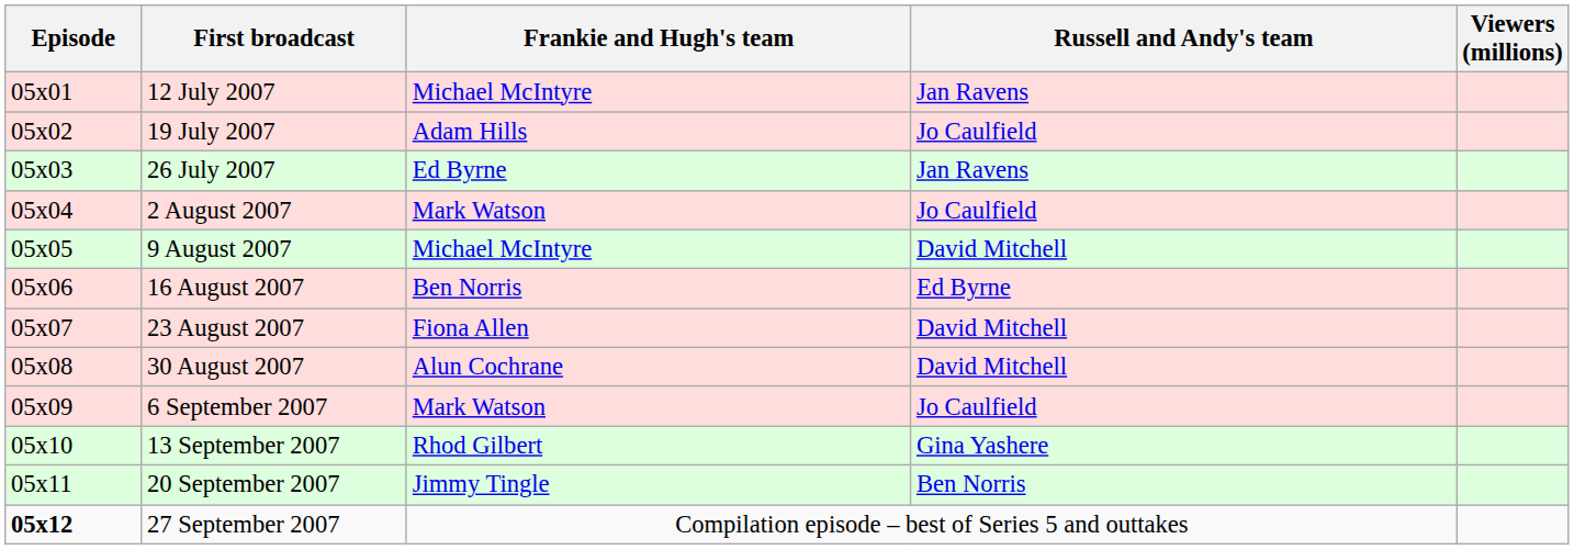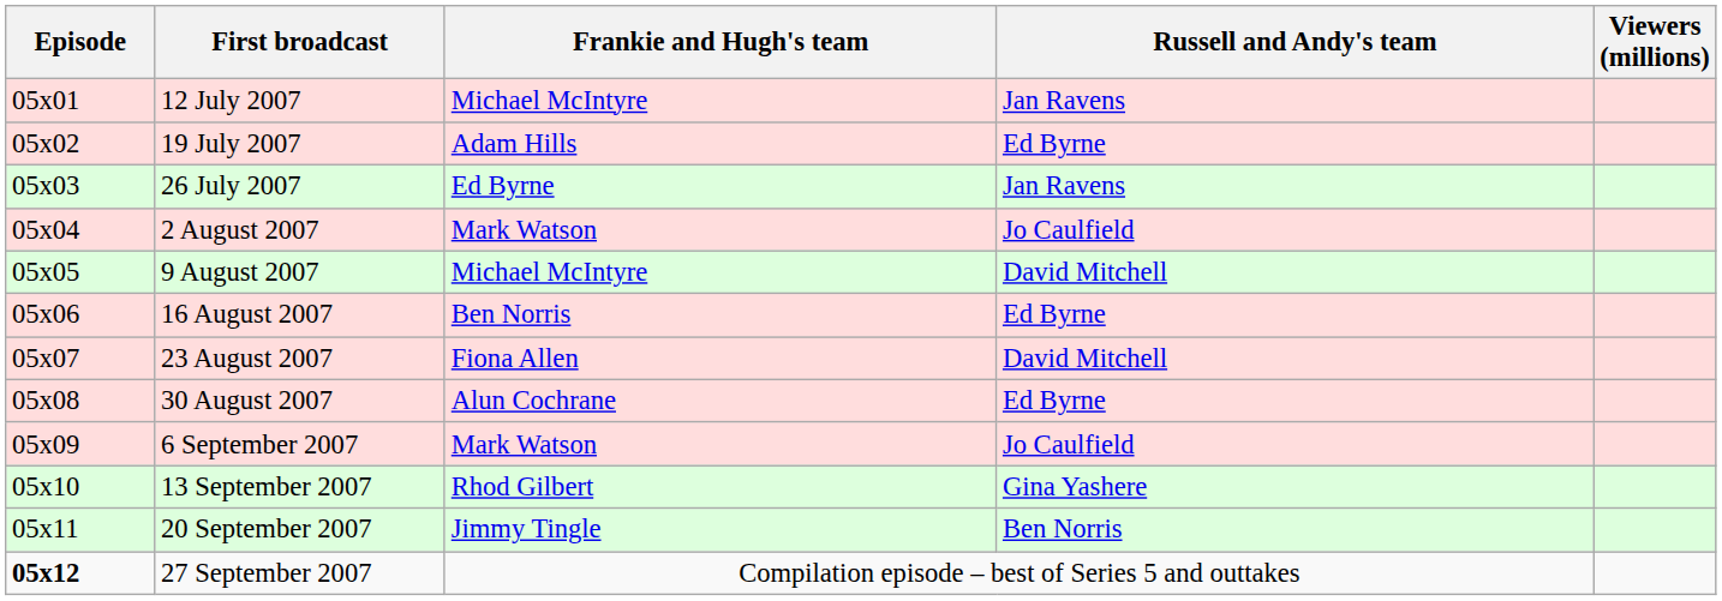 <table class="wikitable" style="width:80%;">
 <tr>
 <th style="width:9%;">Episode</th>
 <th style="width:18%;">First broadcast</th>
 <th style="width:35%;">Frankie and Hugh's team</th>
 <th style="width:38%;">Russell and Andy's team</th>
 <th style="width:38%;">Viewers<br>(millions)</th>
 </tr>
 <tr style="background:#fdd;">
 <td>05x01</td>
 <td>12 July 2007</td>
 <td><a href='#'>Michael McIntyre</a></td>
 <td><a href='#'>Jan Ravens</a></td>
 <td></td>
 </tr>
 <tr style="background:#fdd;">
 <td>05x02</td>
 <td>19 July 2007</td>
 <td><a href='#'>Adam Hills</a></td>
-<td><a href='#'>Jo Caulfield</a></td>
+<td><a href='#'>Ed Byrne</a></td>
 <td></td>
 </tr>
 <tr style="background:#dfd;">
 <td>05x03</td>
 <td>26 July 2007</td>
 <td><a href='#'>Ed Byrne</a></td>
 <td><a href='#'>Jan Ravens</a></td>
 <td></td>
 </tr>
 <tr style="background:#fdd;">
 <td>05x04</td>
 <td>2 August 2007</td>
 <td><a href='#'>Mark Watson</a></td>
 <td><a href='#'>Jo Caulfield</a></td>
 <td></td>
 </tr>
 <tr style="background:#dfd;">
 <td>05x05</td>
 <td>9 August 2007</td>
 <td><a href='#'>Michael McIntyre</a></td>
 <td><a href='#'>David Mitchell</a></td>
 <td></td>
 </tr>
 <tr style="background:#fdd;">
 <td>05x06</td>
 <td>16 August 2007</td>
 <td><a href='#'>Ben Norris</a></td>
 <td><a href='#'>Ed Byrne</a></td>
 <td></td>
 </tr>
 <tr style="background:#fdd;">
 <td>05x07</td>
 <td>23 August 2007</td>
 <td><a href='#'>Fiona Allen</a></td>
 <td><a href='#'>David Mitchell</a></td>
 <td></td>
 </tr>
 <tr style="background:#fdd;">
 <td>05x08</td>
 <td>30 August 2007</td>
 <td><a href='#'>Alun Cochrane</a></td>
-<td><a href='#'>David Mitchell</a></td>
+<td><a href='#'>Ed Byrne</a></td>
 <td></td>
 </tr>
 <tr style="background:#fdd;">
 <td>05x09</td>
 <td>6 September 2007</td>
 <td><a href='#'>Mark Watson</a></td>
 <td><a href='#'>Jo Caulfield</a></td>
 <td></td>
 </tr>
 <tr style="background:#dfd;">
 <td>05x10</td>
 <td>13 September 2007</td>
 <td><a href='#'>Rhod Gilbert</a></td>
 <td><a href='#'>Gina Yashere</a></td>
 <td></td>
 </tr>
 <tr style="background:#dfd;">
 <td>05x11</td>
 <td>20 September 2007</td>
 <td><a href='#'>Jimmy Tingle</a></td>
 <td><a href='#'>Ben Norris</a></td>
 <td></td>
 </tr>
 <tr>
 <td><strong>05x12</strong></td>
 <td>27 September 2007</td>
 <td style="text-align:center;" colspan="2">Compilation episode – best of Series 5 and outtakes</td>
 <td></td>
 </tr>
 </table>
